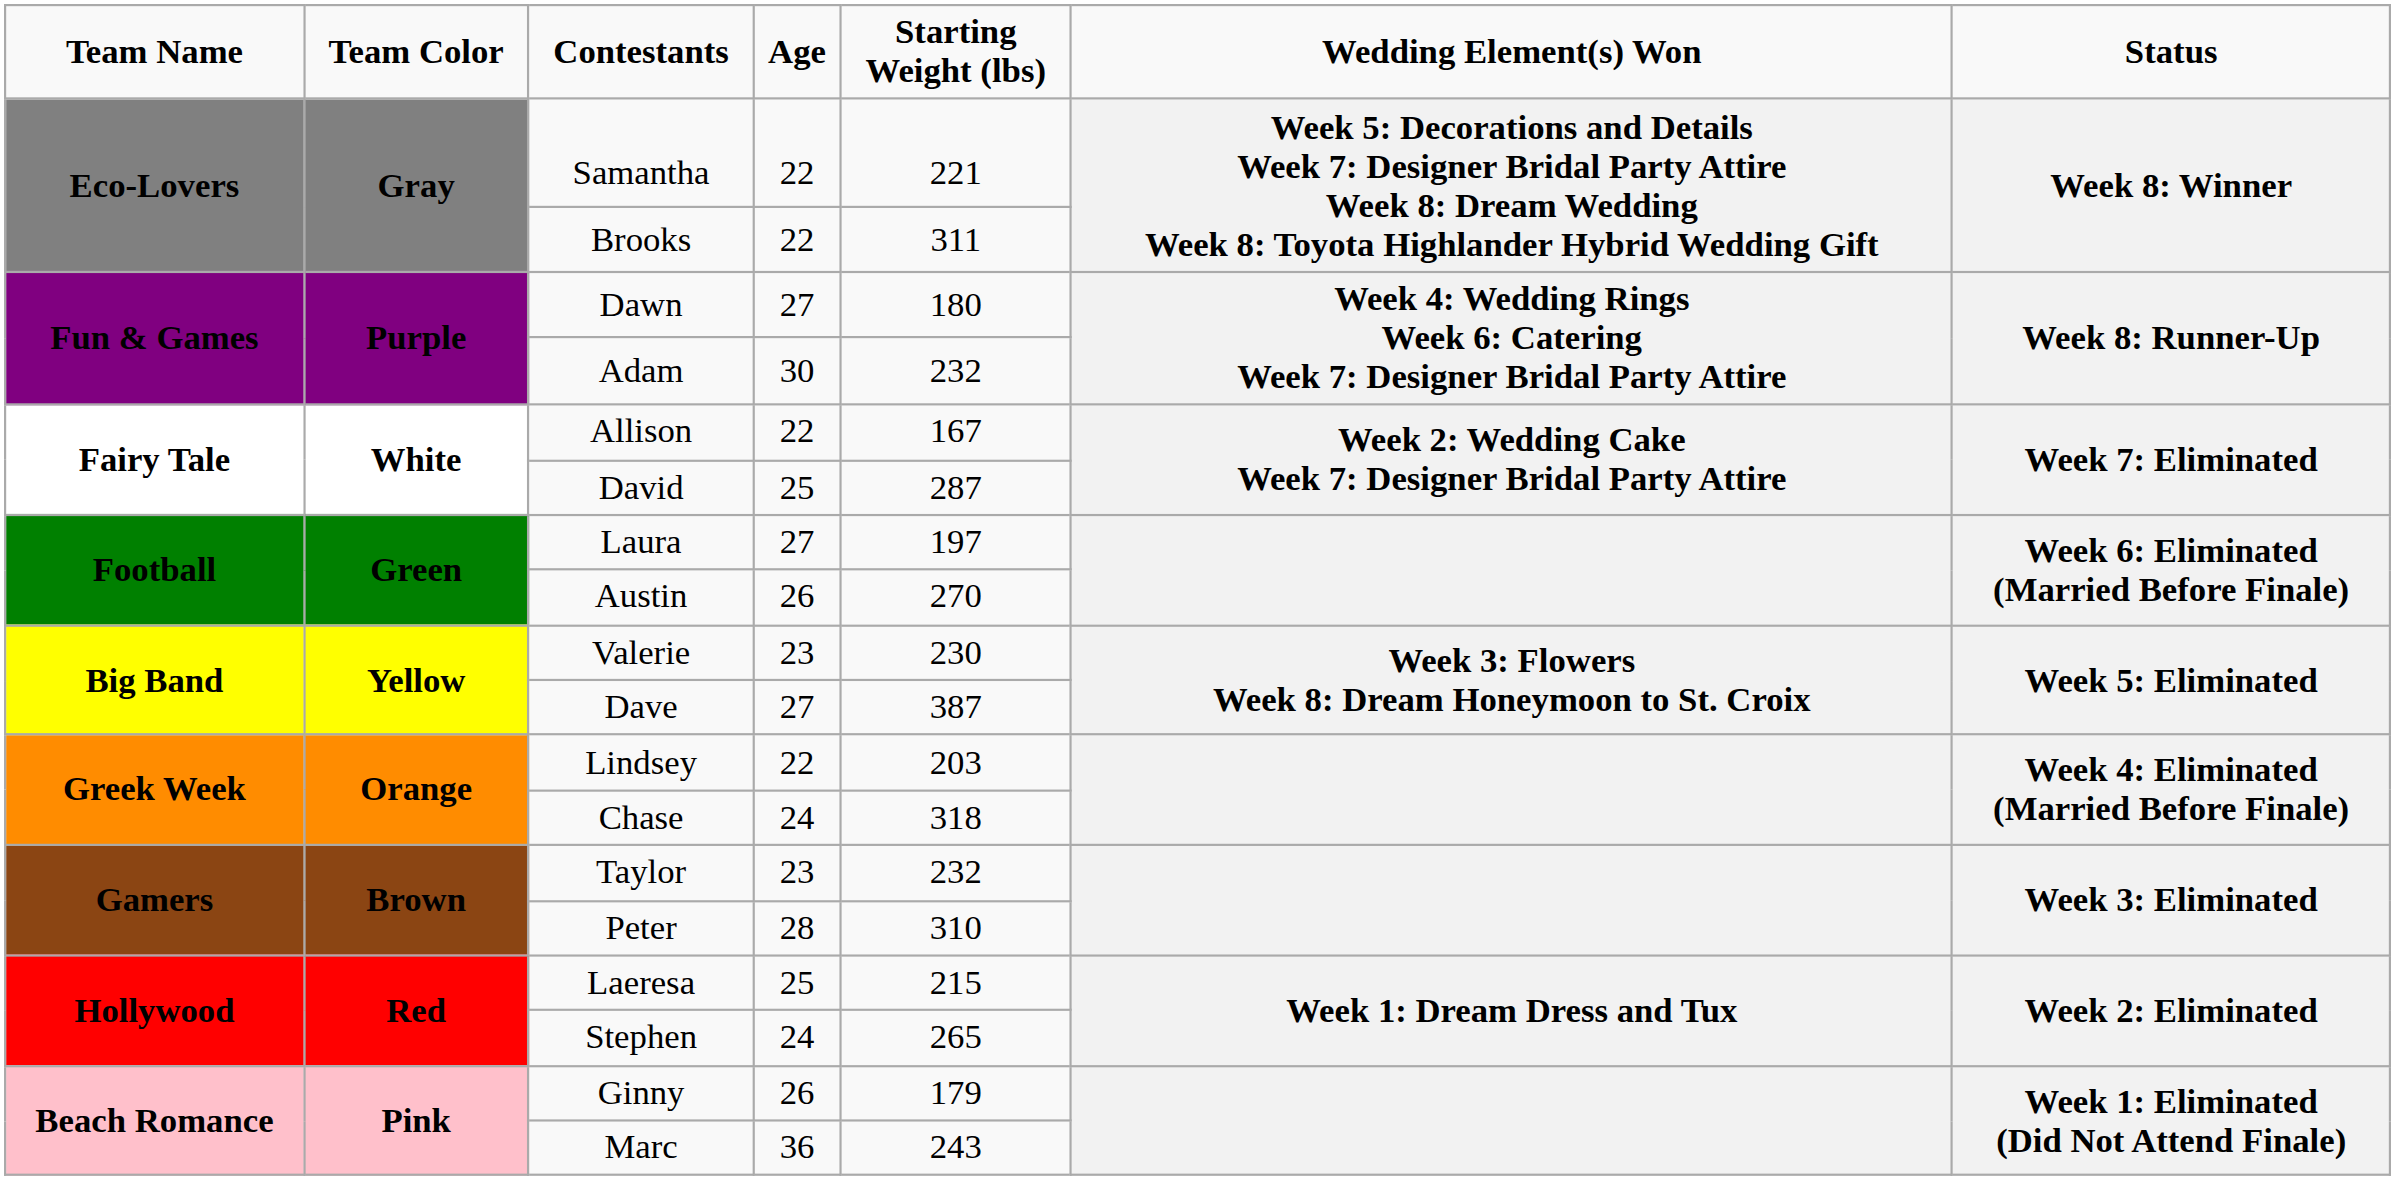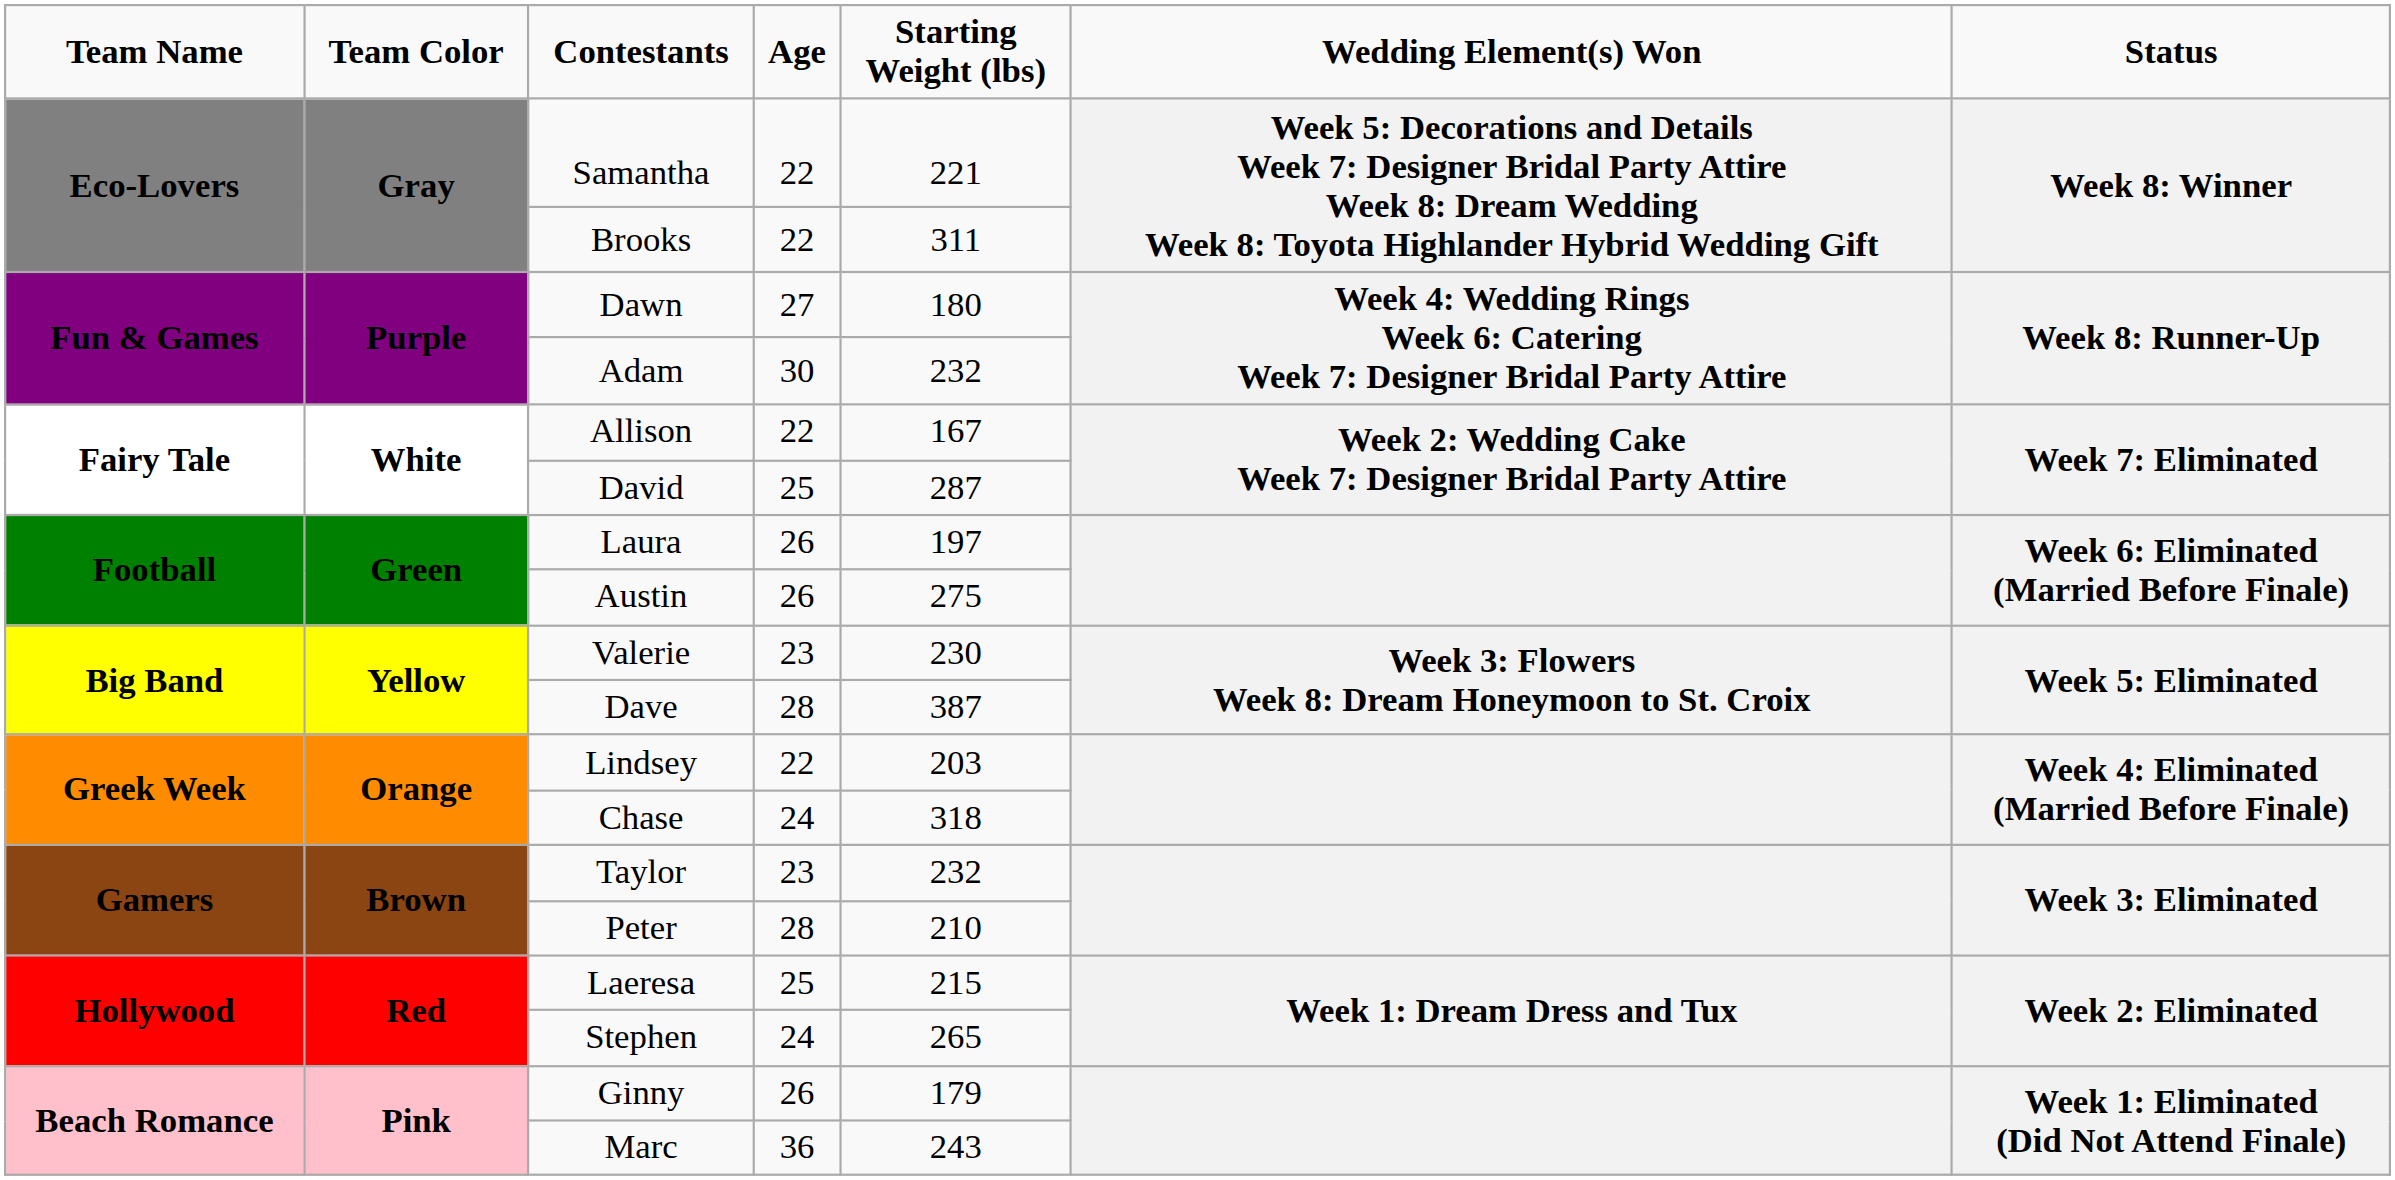 <table class="wikitable" style="margin=auto; text-align: center; width: 1100px; height: 500px;">
 <tr>
 <td><strong>Team Name</strong></td>
 <td><strong>Team Color</strong></td>
 <td><strong>Contestants</strong></td>
 <td><strong>Age</strong></td>
 <td><strong>Starting<br>Weight (lbs)</strong></td>
 <td><strong>Wedding Element(s) Won</strong></td>
 <td><strong>Status</strong></td>
 </tr>
 <tr>
 <th rowspan="2" style="background:gray;"><span>Eco-Lovers</span></th>
 <th rowspan="2" style="background:gray;"><span>Gray</span></th>
 <td><br>Samantha</td>
 <td><br>22</td>
 <td><br>221</td>
 <th rowspan="2">Week 5: Decorations and Details<br>Week 7: Designer Bridal Party Attire<br>Week 8: Dream Wedding<br>Week 8: Toyota Highlander Hybrid Wedding Gift</th>
 <th rowspan="2">Week 8: Winner</th>
 </tr>
 <tr>
 <td>Brooks</td>
 <td>22</td>
 <td>311</td>
 </tr>
 <tr>
 <th rowspan="2" style="background:purple;"><span>Fun & Games</span></th>
 <th rowspan="2" style="background:purple;"><span>Purple</span></th>
 <td>Dawn</td>
 <td>27</td>
 <td>180</td>
 <th rowspan="2">Week 4: Wedding Rings<br>Week 6: Catering<br>Week 7: Designer Bridal Party Attire</th>
 <th rowspan="2">Week 8: Runner-Up</th>
 </tr>
 <tr>
 <td>Adam</td>
 <td>30</td>
 <td>232</td>
 </tr>
 <tr>
 <th rowspan="2" style="background:white;">Fairy Tale</th>
 <th rowspan="2" style="background:white;">White</th>
 <td>Allison</td>
 <td>22</td>
 <td>167</td>
 <th rowspan="2">Week 2: Wedding Cake<br>Week 7: Designer Bridal Party Attire</th>
 <th rowspan="2">Week 7: Eliminated</th>
 </tr>
 <tr>
 <td>David</td>
 <td>25</td>
 <td>287</td>
 </tr>
 <tr>
 <th rowspan="2" style="background:green;"><span>Football</span></th>
 <th rowspan="2" style="background:green;"><span>Green</span></th>
 <td>Laura</td>
-<td>27</td>
+<td>26</td>
 <td>197</td>
 <th rowspan="2"></th>
 <th rowspan="2">Week 6: Eliminated<br>(Married Before Finale)</th>
 </tr>
 <tr>
 <td>Austin</td>
 <td>26</td>
-<td>270</td>
+<td>275</td>
 </tr>
 <tr>
 <th rowspan="2" style="background:yellow;">Big Band</th>
 <th rowspan="2" style="background:yellow;">Yellow</th>
 <td>Valerie</td>
 <td>23</td>
 <td>230</td>
 <th rowspan="2">Week 3: Flowers<br>Week 8: Dream Honeymoon to St. Croix</th>
 <th rowspan="2">Week 5: Eliminated</th>
 </tr>
 <tr>
 <td>Dave</td>
-<td>27</td>
+<td>28</td>
 <td>387</td>
 </tr>
 <tr>
 <th rowspan="2" style="background:darkorange;">Greek Week</th>
 <th rowspan="2" style="background:darkorange;">Orange</th>
 <td>Lindsey</td>
 <td>22</td>
 <td>203</td>
 <th rowspan="2"></th>
 <th rowspan="2">Week 4: Eliminated<br>(Married Before Finale)</th>
 </tr>
 <tr>
 <td>Chase</td>
 <td>24</td>
 <td>318</td>
 </tr>
 <tr>
 <th rowspan="2" style="background:saddlebrown;"><span>Gamers</span></th>
 <th rowspan="2" style="background:saddlebrown;"><span>Brown</span></th>
 <td>Taylor</td>
 <td>23</td>
 <td>232</td>
 <th rowspan="2"></th>
 <th rowspan="2">Week 3: Eliminated</th>
 </tr>
 <tr>
 <td>Peter</td>
 <td>28</td>
-<td>310</td>
+<td>210</td>
 </tr>
 <tr>
 <th rowspan="2" style="background:red;"><span>Hollywood</span></th>
 <th rowspan="2" style="background:red;"><span>Red</span></th>
 <td>Laeresa</td>
 <td>25</td>
 <td>215</td>
 <th rowspan="2">Week 1: Dream Dress and Tux</th>
 <th rowspan="2">Week 2: Eliminated</th>
 </tr>
 <tr>
 <td>Stephen</td>
 <td>24</td>
 <td>265</td>
 </tr>
 <tr>
 <th rowspan="2" style="background:pink;">Beach Romance</th>
 <th rowspan="2" style="background:pink;">Pink</th>
 <td>Ginny</td>
 <td>26</td>
 <td>179</td>
 <th rowspan="2"></th>
 <th rowspan="2">Week 1: Eliminated<br>(Did Not Attend Finale)</th>
 </tr>
 <tr>
 <td>Marc</td>
 <td>36</td>
 <td>243</td>
 </tr>
 </table>
